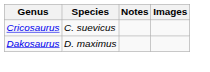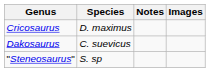 <table class="wikitable">
 <tr>
 <th>Genus</th>
 <th>Species</th>
 <th>Notes</th>
 <th>Images</th>
 </tr>
 <tr>
 <td><em><a href='#'>Cricosaurus</a></em></td>
+<td><em>D. maximus</em></td>
+<td></td>
+<td></td>
+</tr>
+<tr>
+<td><em><a href='#'>Dakosaurus</a></em></td>
 <td><em>C. suevicus</em></td>
 <td></td>
 <td></td>
 </tr>
 <tr>
-<td><em><a href='#'>Dakosaurus</a></em></td>
-<td><em>D. maximus</em></td>
+<td>"<em><a href='#'>Steneosaurus</a></em>"</td>
+<td><em>S. sp</em></td>
 <td></td>
 <td></td>
 </tr>
 </table>
